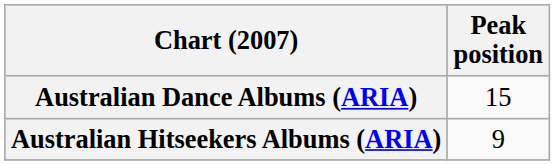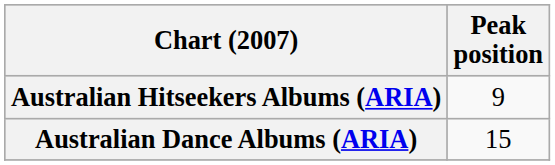 <table class="wikitable sortable plainrowheaders" style="text-align:center">
 <tr>
 <th scope="col">Chart (2007)</th>
 <th scope="col">Peak<br>position</th>
 </tr>
 <tr>
+<th scope="row">Australian Hitseekers Albums (<a href='#'>ARIA</a>)</th>
+<td>9</td>
+</tr>
+<tr>
 <th scope="row">Australian Dance Albums (<a href='#'>ARIA</a>)</th>
 <td>15</td>
 </tr>
-<tr>
-<th scope="row">Australian Hitseekers Albums (<a href='#'>ARIA</a>)</th>
-<td>9</td>
-</tr>
 </table>
